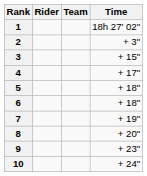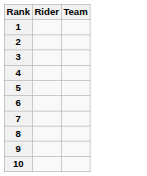 <table class="wikitable" margin-bottom:0;">
 <tr>
 <th scope="col">Rank</th>
 <th scope="col">Rider</th>
 <th scope="col">Team</th>
-<th scope="col">Time</th>
 </tr>
 <tr>
 <th scope="row">1</th>
 <td> </td>
 <td></td>
-<td style="text-align:right;">18h 27' 02"</td>
 </tr>
 <tr>
 <th scope="row">2</th>
 <td></td>
 <td></td>
-<td style="text-align:right;">+ 3"</td>
 </tr>
 <tr>
 <th scope="row">3</th>
 <td></td>
 <td></td>
-<td style="text-align:right;">+ 15"</td>
 </tr>
 <tr>
 <th scope="row">4</th>
 <td> </td>
 <td></td>
-<td style="text-align:right;">+ 17"</td>
 </tr>
 <tr>
 <th scope="row">5</th>
 <td></td>
 <td></td>
-<td style="text-align:right;">+ 18"</td>
 </tr>
 <tr>
 <th scope="row">6</th>
 <td></td>
 <td></td>
-<td style="text-align:right;">+ 18"</td>
 </tr>
 <tr>
 <th scope="row">7</th>
 <td></td>
 <td></td>
-<td style="text-align:right;">+ 19"</td>
 </tr>
 <tr>
 <th scope="row">8</th>
 <td></td>
 <td></td>
-<td style="text-align:right;">+ 20"</td>
 </tr>
 <tr>
 <th scope="row">9</th>
 <td></td>
 <td></td>
-<td style="text-align:right;">+ 23"</td>
 </tr>
 <tr>
 <th scope="row">10</th>
 <td></td>
 <td></td>
-<td style="text-align:right;">+ 24"</td>
 </tr>
 </table>
